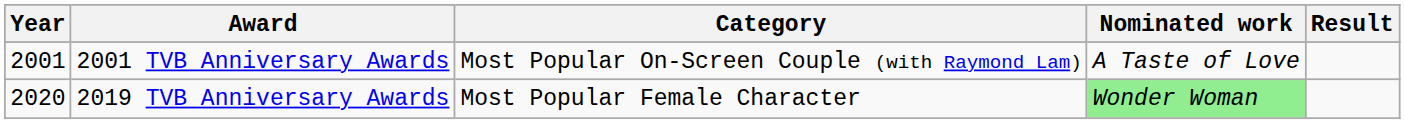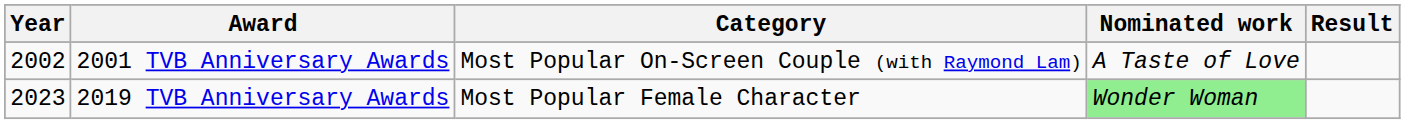 <table class="wikitable sortable">
 <tr>
 <th>Year</th>
 <th>Award</th>
 <th>Category</th>
 <th>Nominated work</th>
 <th>Result</th>
 </tr>
 <tr>
-<td>2001</td>
+<td>2002</td>
 <td>2001 <a href='#'>TVB Anniversary Awards</a></td>
 <td>Most Popular On-Screen Couple <small>(with <a href='#'>Raymond Lam</a>)</small></td>
 <td><em>A Taste of Love</em></td>
 <td></td>
 </tr>
 <tr>
-<td>2020</td>
+<td>2023</td>
 <td>2019 <a href='#'>TVB Anniversary Awards</a></td>
 <td>Most Popular Female Character</td>
 <td style="background: lightgreen;"><em> Wonder Woman </em></td>
 <td></td>
 </tr>
 </table>
